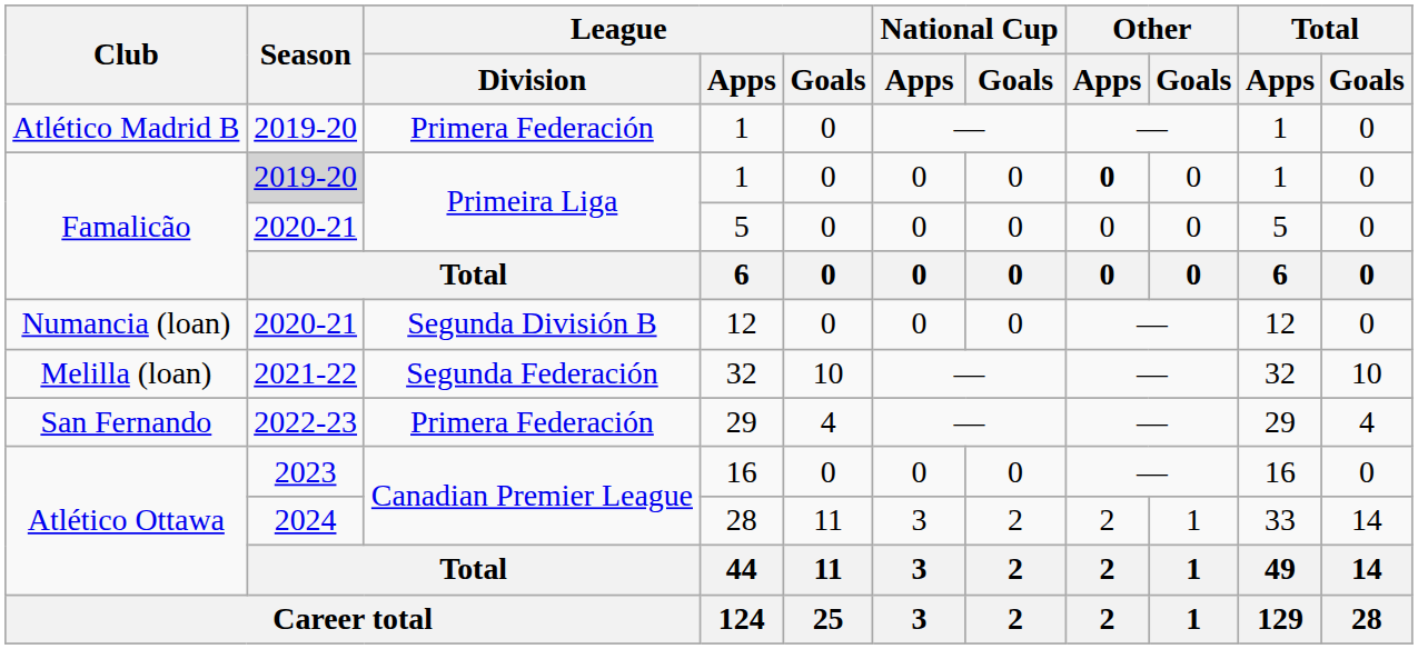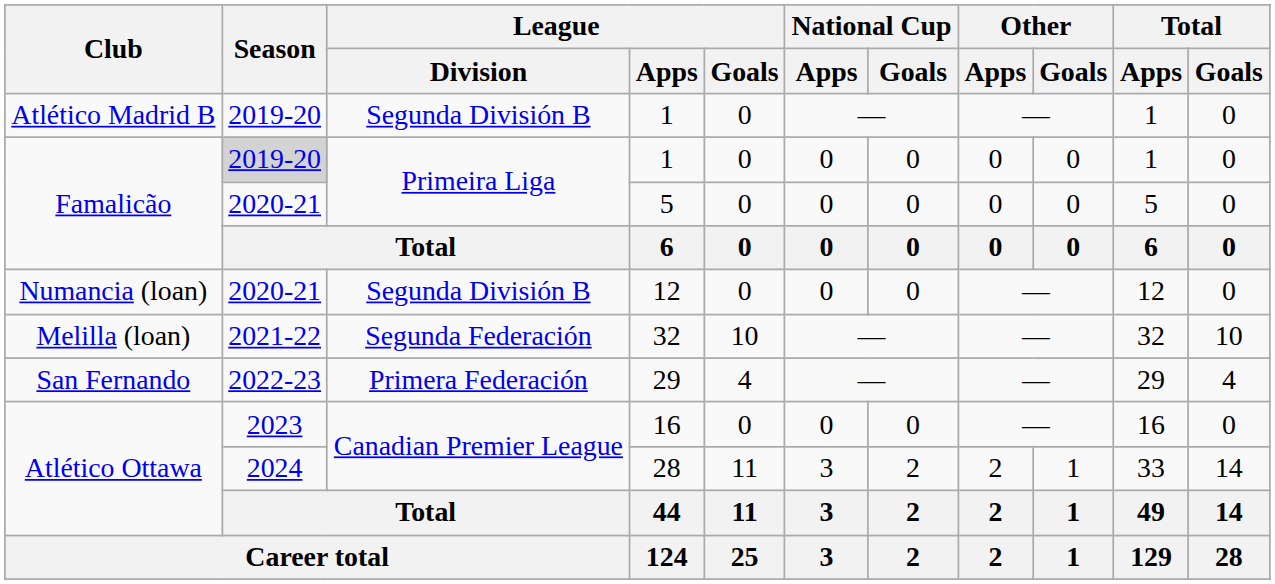 <table class="wikitable" style="text-align:center">
 <tr>
 <th rowspan="2">Club</th>
 <th rowspan="2">Season</th>
 <th colspan="3">League</th>
 <th colspan="2">National Cup</th>
 <th colspan="2">Other</th>
 <th colspan="2">Total</th>
 </tr>
 <tr>
 <th>Division</th>
 <th>Apps</th>
 <th>Goals</th>
 <th>Apps</th>
 <th>Goals</th>
 <th>Apps</th>
 <th>Goals</th>
 <th>Apps</th>
 <th>Goals</th>
 </tr>
 <tr>
 <td><a href='#'>Atlético Madrid B</a></td>
 <td><a href='#'>2019-20</a></td>
-<td><a href='#'>Primera Federación</a></td>
+<td><a href='#'>Segunda División B</a></td>
 <td>1</td>
 <td>0</td>
 <td colspan="2">—</td>
 <td colspan="2">—</td>
 <td>1</td>
 <td>0</td>
 </tr>
 <tr>
 <td rowspan="3"><a href='#'>Famalicão</a></td>
 <td style="background: lightgrey;"><a href='#'>2019-20</a></td>
 <td rowspan=2><a href='#'>Primeira Liga</a></td>
 <td>1</td>
 <td>0</td>
 <td>0</td>
 <td>0</td>
-<td><strong>0</strong></td>
+<td>0</td>
 <td>0</td>
 <td>1</td>
 <td>0</td>
 </tr>
 <tr>
 <td><a href='#'>2020-21</a></td>
 <td>5</td>
 <td>0</td>
 <td>0</td>
 <td>0</td>
 <td>0</td>
 <td>0</td>
 <td>5</td>
 <td>0</td>
 </tr>
 <tr>
 <th colspan="2">Total</th>
 <th>6</th>
 <th>0</th>
 <th>0</th>
 <th>0</th>
 <th>0</th>
 <th>0</th>
 <th>6</th>
 <th>0</th>
 </tr>
 <tr>
 <td><a href='#'>Numancia</a> (loan)</td>
 <td><a href='#'>2020-21</a></td>
 <td><a href='#'>Segunda División B</a></td>
 <td>12</td>
 <td>0</td>
 <td>0</td>
 <td>0</td>
 <td colspan="2">—</td>
 <td>12</td>
 <td>0</td>
 </tr>
 <tr>
 <td><a href='#'>Melilla</a> (loan)</td>
 <td><a href='#'>2021-22</a></td>
 <td><a href='#'>Segunda Federación</a></td>
 <td>32</td>
 <td>10</td>
 <td colspan="2">—</td>
 <td colspan="2">—</td>
 <td>32</td>
 <td>10</td>
 </tr>
 <tr>
 <td><a href='#'>San Fernando</a></td>
 <td><a href='#'>2022-23</a></td>
 <td><a href='#'>Primera Federación</a></td>
 <td>29</td>
 <td>4</td>
 <td colspan="2">—</td>
 <td colspan="2">—</td>
 <td>29</td>
 <td>4</td>
 </tr>
 <tr>
 <td rowspan="3"><a href='#'>Atlético Ottawa</a></td>
 <td><a href='#'>2023</a></td>
 <td rowspan="2"><a href='#'>Canadian Premier League</a></td>
 <td>16</td>
 <td>0</td>
 <td>0</td>
 <td>0</td>
 <td colspan="2">—</td>
 <td>16</td>
 <td>0</td>
 </tr>
 <tr>
 <td><a href='#'>2024</a></td>
 <td>28</td>
 <td>11</td>
 <td>3</td>
 <td>2</td>
 <td>2</td>
 <td>1</td>
 <td>33</td>
 <td>14</td>
 </tr>
 <tr>
 <th colspan="2">Total</th>
 <th>44</th>
 <th>11</th>
 <th>3</th>
 <th>2</th>
 <th>2</th>
 <th>1</th>
 <th>49</th>
 <th>14</th>
 </tr>
 <tr>
 <th colspan="3">Career total</th>
 <th>124</th>
 <th>25</th>
 <th>3</th>
 <th>2</th>
 <th>2</th>
 <th>1</th>
 <th>129</th>
 <th>28</th>
 </tr>
 </table>
